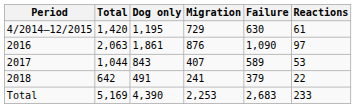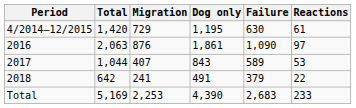 <table class="wikitable">
 <tr>
 <th>Period</th>
 <th>Total</th>
+<th>Migration</th>
 <th>Dog only</th>
-<th>Migration</th>
 <th>Failure</th>
 <th>Reactions</th>
 </tr>
 <tr>
 <td>4/2014–12/2015</td>
 <td>1,420</td>
+<td>729</td>
 <td>1,195</td>
-<td>729</td>
 <td>630</td>
 <td>61</td>
 </tr>
 <tr>
 <td>2016</td>
 <td>2,063</td>
+<td>876</td>
 <td>1,861</td>
-<td>876</td>
 <td>1,090</td>
 <td>97</td>
 </tr>
 <tr>
 <td>2017</td>
 <td>1,044</td>
+<td>407</td>
 <td>843</td>
-<td>407</td>
 <td>589</td>
 <td>53</td>
 </tr>
 <tr>
 <td>2018</td>
 <td>642</td>
+<td>241</td>
 <td>491</td>
-<td>241</td>
 <td>379</td>
 <td>22</td>
 </tr>
 <tr>
 <td>Total</td>
 <td>5,169</td>
+<td>2,253</td>
 <td>4,390</td>
-<td>2,253</td>
 <td>2,683</td>
 <td>233</td>
 </tr>
 </table>
